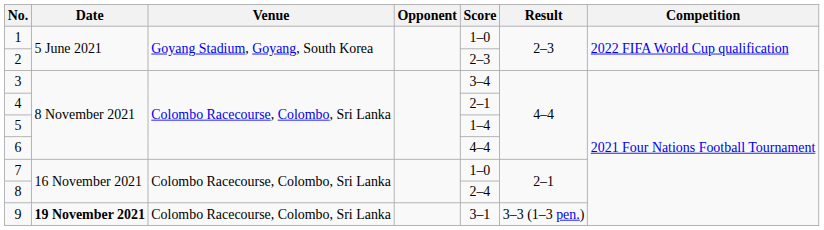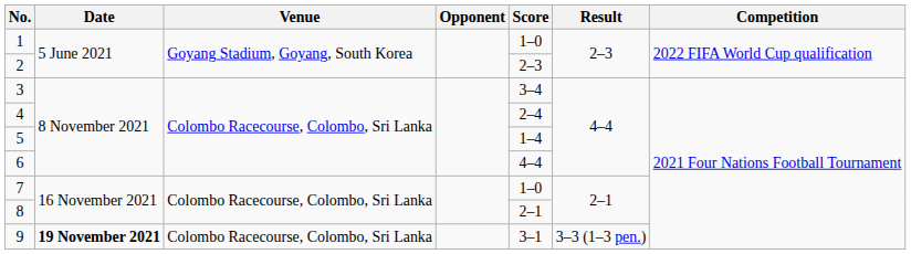 <table class="wikitable plainrowheaders sortable">
 <tr>
 <th>No.</th>
 <th>Date</th>
 <th>Venue</th>
 <th>Opponent</th>
 <th>Score</th>
 <th>Result</th>
 <th>Competition</th>
 </tr>
 <tr>
 <td align="center">1</td>
 <td rowspan="2">5 June 2021</td>
 <td rowspan="2"><a href='#'>Goyang Stadium</a>, <a href='#'>Goyang</a>, South Korea</td>
 <td rowspan="2"></td>
 <td align="center">1–0</td>
 <td rowspan="2" align="center">2–3</td>
 <td rowspan="2"><a href='#'>2022 FIFA World Cup qualification</a></td>
 </tr>
 <tr>
 <td align="center">2</td>
 <td align="center">2–3</td>
 </tr>
 <tr>
 <td align="center">3</td>
 <td rowspan="4">8 November 2021</td>
 <td rowspan="4"><a href='#'>Colombo Racecourse</a>, <a href='#'>Colombo</a>, Sri Lanka</td>
 <td rowspan="4"></td>
 <td align="center">3–4</td>
 <td rowspan="4" align="center">4–4</td>
 <td rowspan="7"><a href='#'>2021 Four Nations Football Tournament</a></td>
 </tr>
 <tr>
 <td align="center">4</td>
-<td align="center">2–1</td>
+<td align="center">2–4</td>
 </tr>
 <tr>
 <td align="center">5</td>
 <td align="center">1–4</td>
 </tr>
 <tr>
 <td align="center">6</td>
 <td align="center">4–4</td>
 </tr>
 <tr>
 <td align="center">7</td>
 <td rowspan="2">16 November 2021</td>
 <td rowspan="2">Colombo Racecourse, Colombo, Sri Lanka</td>
 <td rowspan="2"></td>
 <td align="center">1–0</td>
 <td rowspan="2" align="center">2–1</td>
 </tr>
 <tr>
 <td align="center">8</td>
-<td align="center">2–4</td>
+<td align="center">2–1</td>
 </tr>
 <tr>
 <td align="center">9</td>
 <td><strong>19 November 2021</strong></td>
 <td>Colombo Racecourse, Colombo, Sri Lanka</td>
 <td></td>
 <td align="center">3–1</td>
 <td align="center">3–3 (1–3 <a href='#'>pen.</a>)</td>
 </tr>
 </table>
